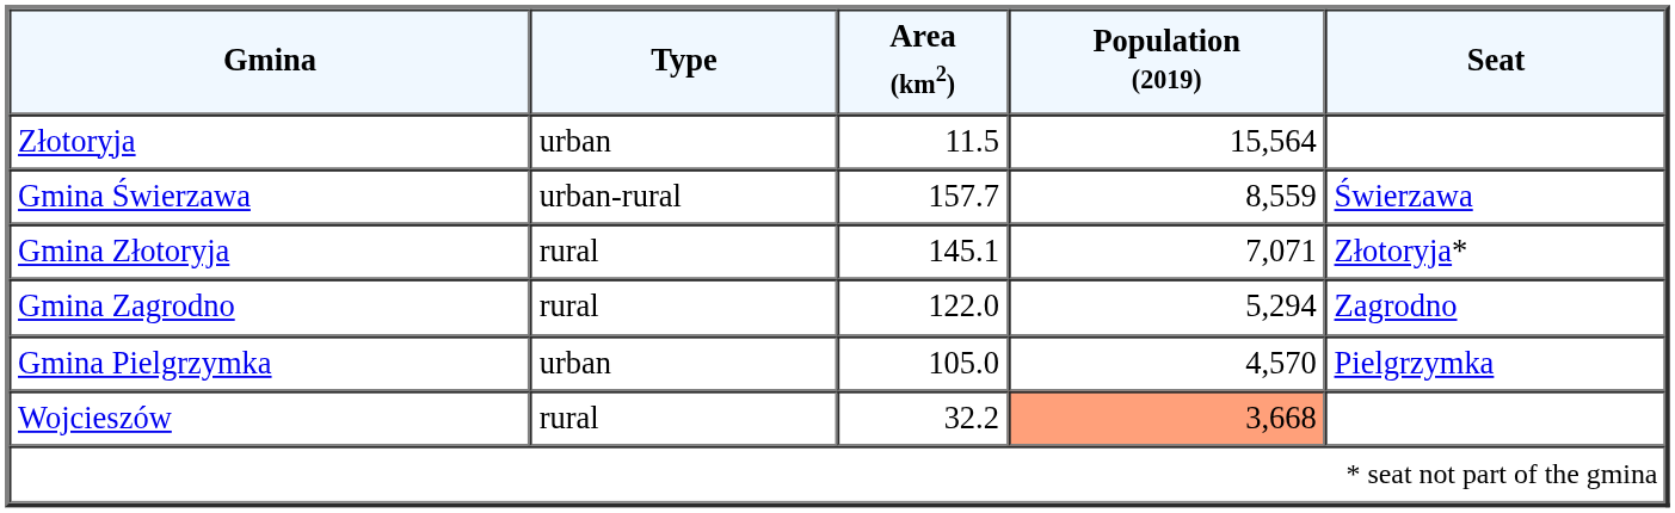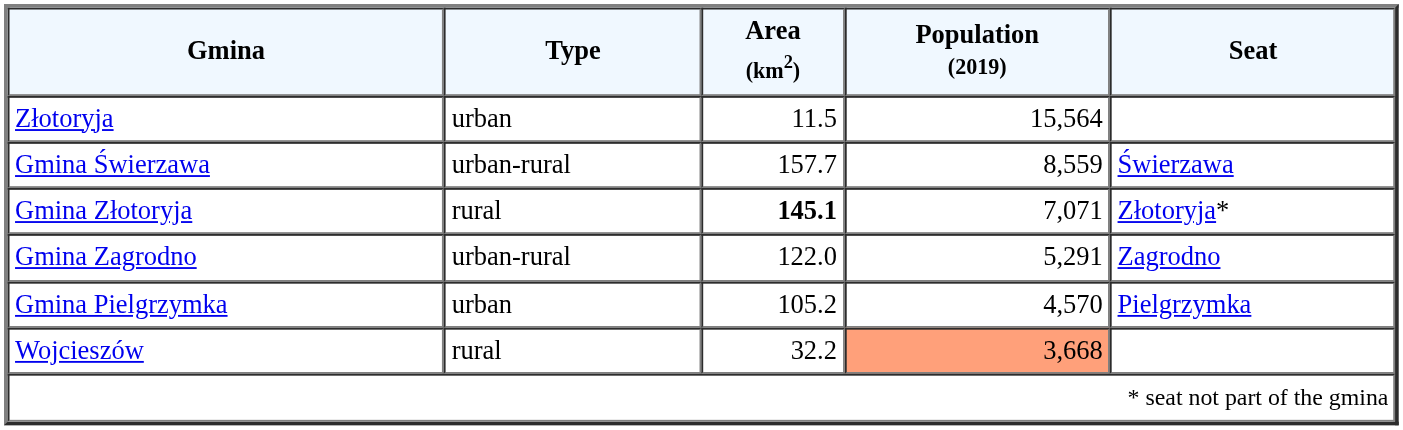 <table width="60%" border="2" cellpadding="3" cellspacing="0" style="font-size:90%;line-height:120%;">
 <tr bgcolor="F0F8FF">
 <td style="text-align:center;"><strong>Gmina</strong></td>
 <td style="text-align:center;"><strong>Type</strong></td>
 <td style="text-align:center;"><strong>Area<br><small>(km<sup>2</sup>)</small></strong></td>
 <td style="text-align:center;"><strong>Population<br><small>(2019)</small></strong></td>
 <td style="text-align:center;"><strong>Seat</strong></td>
 </tr>
 <tr>
 <td><a href='#'>Złotoryja</a></td>
 <td>urban</td>
 <td style="text-align:right;">11.5</td>
 <td style="text-align:right;">15,564</td>
 <td> </td>
 </tr>
 <tr>
 <td><a href='#'>Gmina Świerzawa</a></td>
 <td>urban-rural</td>
 <td style="text-align:right;">157.7</td>
 <td style="text-align:right;">8,559</td>
 <td><a href='#'>Świerzawa</a></td>
 </tr>
 <tr>
 <td><a href='#'>Gmina Złotoryja</a></td>
 <td>rural</td>
-<td style="text-align:right;">145.1</td>
+<td style="text-align:right;"><strong>145.1</strong></td>
 <td style="text-align:right;">7,071</td>
 <td><a href='#'>Złotoryja</a>*</td>
 </tr>
 <tr>
 <td><a href='#'>Gmina Zagrodno</a></td>
-<td>rural</td>
+<td>urban-rural</td>
 <td style="text-align:right;">122.0</td>
-<td style="text-align:right;">5,294</td>
+<td style="text-align:right;">5,291</td>
 <td><a href='#'>Zagrodno</a></td>
 </tr>
 <tr>
 <td><a href='#'>Gmina Pielgrzymka</a></td>
 <td>urban</td>
-<td style="text-align:right;">105.0</td>
+<td style="text-align:right;">105.2</td>
 <td style="text-align:right;">4,570</td>
 <td><a href='#'>Pielgrzymka</a></td>
 </tr>
 <tr>
 <td><a href='#'>Wojcieszów</a></td>
 <td>rural</td>
 <td style="text-align:right;">32.2</td>
 <td style="background: lightsalmon; text-align:right;">3,668</td>
 <td> </td>
 </tr>
 <tr>
 <td colspan=5 style="text-align:right;font-size:90%">* seat not part of the gmina</td>
 </tr>
 <tr>
 </tr>
 </table>
